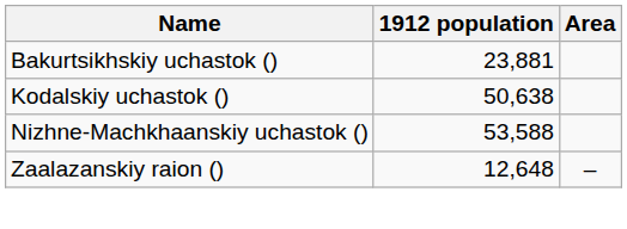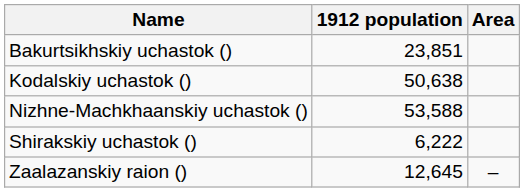 <table class="wikitable sortable">
 <tr>
 <th>Name</th>
 <th>1912 population</th>
 <th>Area</th>
 </tr>
 <tr>
 <td>Bakurtsikhskiy uchastok ()</td>
-<td align="right">23,881</td>
+<td align="right">23,851</td>
 <td></td>
 </tr>
 <tr>
 <td>Kodalskiy uchastok ()</td>
 <td align="right">50,638</td>
 <td></td>
 </tr>
 <tr>
 <td>Nizhne-Machkhaanskiy uchastok ()</td>
 <td align="right">53,588</td>
 <td></td>
 </tr>
 <tr>
+<td>Shirakskiy uchastok ()</td>
+<td align="right">6,222</td>
+<td></td>
+</tr>
+<tr>
 <td>Zaalazanskiy raion ()</td>
-<td align="right">12,648</td>
+<td align="right">12,645</td>
 <td align="center">–</td>
 </tr>
 </table>
